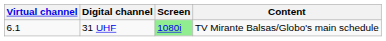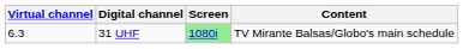 <table class = "wikitable">
 <tr>
 <th><a href='#'>Virtual channel</a></th>
 <th>Digital channel</th>
 <th>Screen</th>
 <th>Content</th>
 </tr>
 <tr>
-<td>6.1</td>
+<td>6.3</td>
 <td>31 <a href='#'>UHF</a></td>
 <td style="background: lightgreen;"><a href='#'>1080i</a></td>
 <td>TV Mirante Balsas/Globo's main schedule</td>
 </tr>
 </table>
